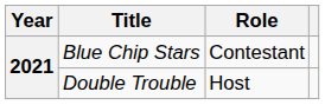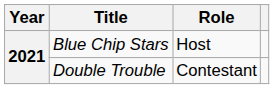 <table class="wikitable plainrowheaders sortable">
 <tr>
 <th scope="col">Year</th>
 <th scope="col">Title</th>
 <th scope="col">Role</th>
 <th scope="col" class="unsortable"></th>
 </tr>
 <tr>
 <th scope="row"rowspan="2">2021</th>
 <td><em>Blue Chip Stars</em></td>
-<td>Contestant</td>
+<td>Host</td>
 <td style="text-align:center"></td>
 </tr>
 <tr>
 <td><em>Double Trouble</em></td>
-<td>Host</td>
+<td>Contestant</td>
 <td style="text-align:center"></td>
 </tr>
 </table>
